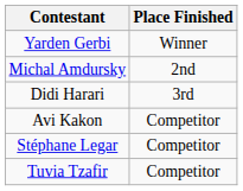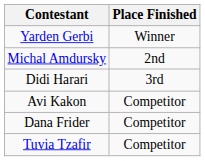 <table class="wikitable" style="text-align:center">
 <tr>
 <th>Contestant</th>
 <th>Place Finished</th>
 </tr>
 <tr>
 <td><a href='#'>Yarden Gerbi</a></td>
 <td>Winner</td>
 </tr>
 <tr>
 <td><a href='#'>Michal Amdursky</a></td>
 <td>2nd</td>
 </tr>
 <tr>
 <td>Didi Harari</td>
 <td>3rd</td>
 </tr>
 <tr>
 <td>Avi Kakon</td>
 <td>Competitor</td>
 </tr>
 <tr>
-<td><a href='#'>Stéphane Legar</a></td>
+<td>Dana Frider</td>
 <td>Competitor</td>
 </tr>
 <tr>
 <td><a href='#'>Tuvia Tzafir</a></td>
 <td>Competitor</td>
 </tr>
 </table>
